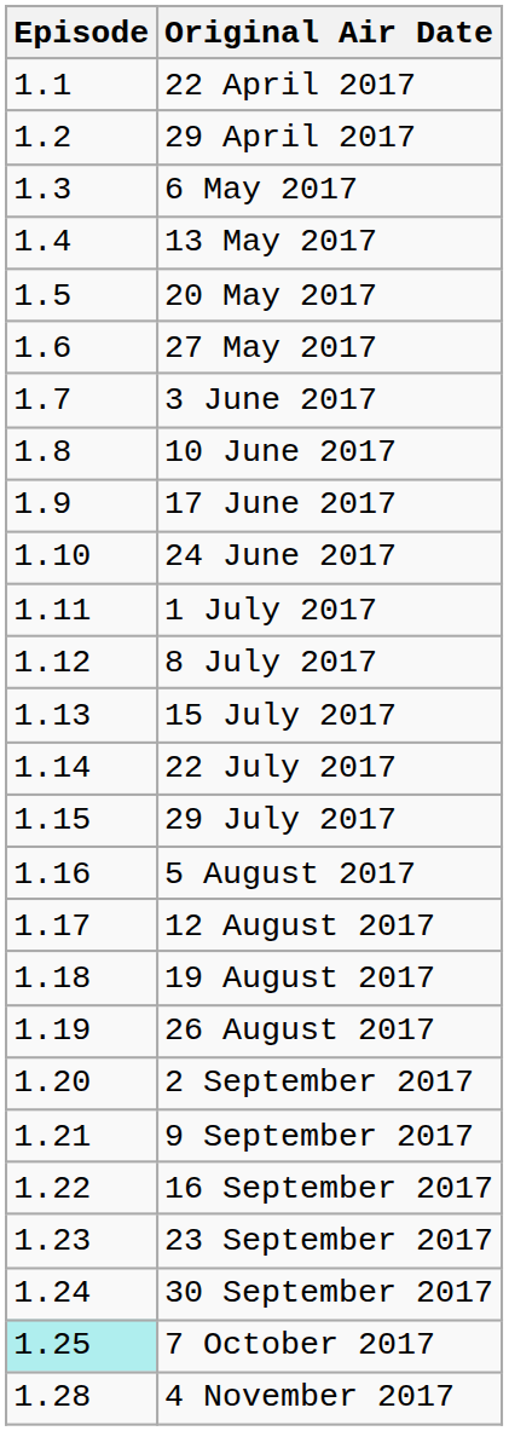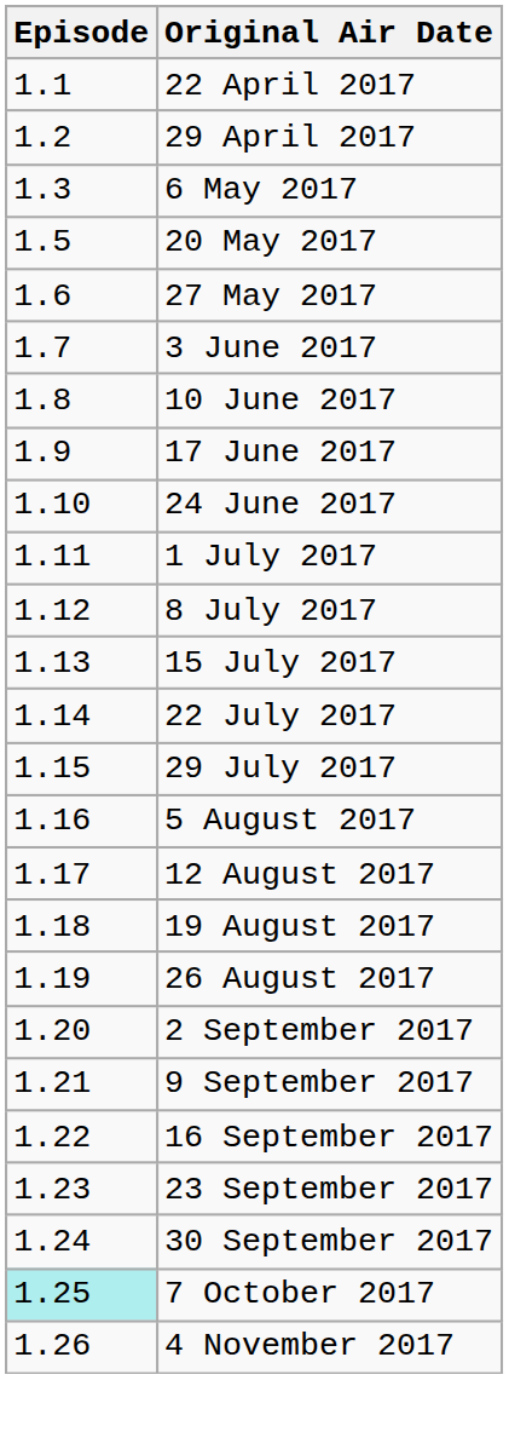 <table class="wikitable">
 <tr>
 <th>Episode</th>
 <th><strong>Original Air Date</strong></th>
 </tr>
 <tr>
 <td>1.1</td>
 <td>22 April 2017</td>
 </tr>
 <tr>
 <td>1.2</td>
 <td>29 April 2017</td>
 </tr>
 <tr>
 <td>1.3</td>
 <td>6 May 2017</td>
-</tr>
-<tr>
-<td>1.4</td>
-<td>13 May 2017</td>
 </tr>
 <tr>
 <td>1.5</td>
 <td>20 May 2017</td>
 </tr>
 <tr>
 <td>1.6</td>
 <td>27 May 2017</td>
 </tr>
 <tr>
 <td>1.7</td>
 <td>3 June 2017</td>
 </tr>
 <tr>
 <td>1.8</td>
 <td>10 June 2017</td>
 </tr>
 <tr>
 <td>1.9</td>
 <td>17 June 2017</td>
 </tr>
 <tr>
 <td>1.10</td>
 <td>24 June 2017</td>
 </tr>
 <tr>
 <td>1.11</td>
 <td>1 July 2017</td>
 </tr>
 <tr>
 <td>1.12</td>
 <td>8 July 2017</td>
 </tr>
 <tr>
 <td>1.13</td>
 <td>15 July 2017</td>
 </tr>
 <tr>
 <td>1.14</td>
 <td>22 July 2017</td>
 </tr>
 <tr>
 <td>1.15</td>
 <td>29 July 2017</td>
 </tr>
 <tr>
 <td>1.16</td>
 <td>5 August 2017</td>
 </tr>
 <tr>
 <td>1.17</td>
 <td>12 August 2017</td>
 </tr>
 <tr>
 <td>1.18</td>
 <td>19 August 2017</td>
 </tr>
 <tr>
 <td>1.19</td>
 <td>26 August 2017</td>
 </tr>
 <tr>
 <td>1.20</td>
 <td>2 September 2017</td>
 </tr>
 <tr>
 <td>1.21</td>
 <td>9 September 2017</td>
 </tr>
 <tr>
 <td>1.22</td>
 <td>16 September 2017</td>
 </tr>
 <tr>
 <td>1.23</td>
 <td>23 September 2017</td>
 </tr>
 <tr>
 <td>1.24</td>
 <td>30 September 2017</td>
 </tr>
 <tr>
 <td style="background: paleturquoise;">1.25</td>
 <td>7 October 2017</td>
 </tr>
 <tr>
-<td>1.28</td>
+<td>1.26</td>
 <td>4 November 2017</td>
 </tr>
 </table>
